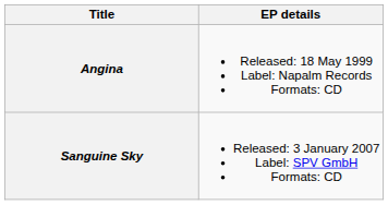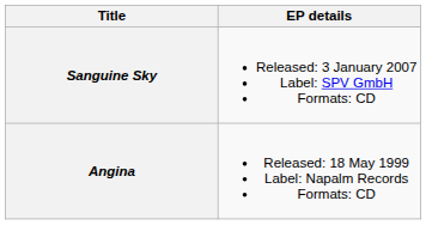 <table class="wikitable plainrowheaders" style="text-align:center;">
 <tr>
 <th scope="col" style="width:15em;">Title</th>
 <th scope="col">EP details</th>
 </tr>
 <tr>
+<th scope="row"><em>Sanguine Sky</em></th>
+<td><br><ul><li>Released: 3 January 2007</li><li>Label: <a href='#'>SPV GmbH</a></li><li>Formats: CD</li></ul></td>
+</tr>
+<tr>
 <th scope="row"><em>Angina</em></th>
 <td><br><ul><li>Released: 18 May 1999</li><li>Label: Napalm Records</li><li>Formats: CD</li></ul></td>
 </tr>
-<tr>
-<th scope="row"><em>Sanguine Sky</em></th>
-<td><br><ul><li>Released: 3 January 2007</li><li>Label: <a href='#'>SPV GmbH</a></li><li>Formats: CD</li></ul></td>
-</tr>
 </table>
